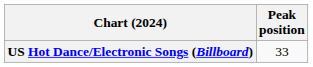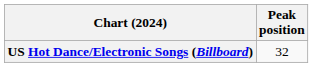 <table class="wikitable sortable plainrowheaders" style="text-align:center">
 <tr>
 <th scope="col">Chart (2024)</th>
 <th scope="col">Peak<br>position</th>
 </tr>
 <tr>
 <th scope="row">US <a href='#'>Hot Dance/Electronic Songs</a> (<em><a href='#'>Billboard</a></em>)</th>
-<td>33</td>
+<td>32</td>
 </tr>
 </table>
